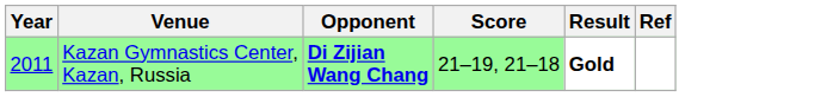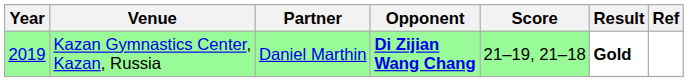 <table class="sortable wikitable" style="font-size: 90%">
 <tr>
 <th>Year</th>
 <th>Venue</th>
+<th>Partner</th>
 <th>Opponent</th>
 <th>Score</th>
 <th>Result</th>
 <th>Ref</th>
 </tr>
 <tr style="background:#98FB98">
-<td align="center"><a href='#'>2011</a></td>
+<td align="center"><a href='#'>2019</a></td>
 <td align="left"><a href='#'>Kazan Gymnastics Center</a>,<br><a href='#'>Kazan</a>, Russia</td>
+<td align="left"> <a href='#'>Daniel Marthin</a></td>
 <td align="left"><strong> <a href='#'>Di Zijian</a><br> <a href='#'>Wang Chang</a></strong></td>
 <td align="left">21–19, 21–18</td>
 <td style="text-align:left; background:white"> <strong>Gold</strong></td>
 <td style="text-align:center; background:white"></td>
 </tr>
 </table>
